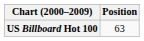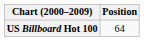 <table class="wikitable plainrowheaders">
 <tr>
 <th scope="col">Chart (2000–2009)</th>
 <th scope="col">Position</th>
 </tr>
 <tr>
 <th scope="row">US <em>Billboard</em> Hot 100</th>
-<td align="center">63</td>
+<td align="center">64</td>
 </tr>
 </table>
